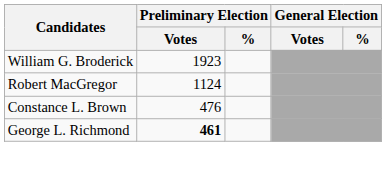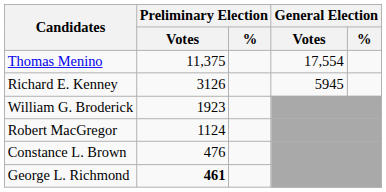 <table class=wikitable>
 <tr>
 <th colspan=1 rowspan=2><strong>Candidates</strong></th>
 <th colspan=2><strong>Preliminary Election</strong></th>
 <th colspan=2><strong>General Election</strong></th>
 </tr>
 <tr>
 <th>Votes</th>
 <th>%</th>
 <th>Votes</th>
 <th>%</th>
+</tr>
+<tr>
+<td><a href='#'>Thomas Menino</a></td>
+<td align="right">11,375</td>
+<td align="right"></td>
+<td align="right">17,554</td>
+<td align="right"></td>
+</tr>
+<tr>
+<td>Richard E. Kenney</td>
+<td align="right">3126</td>
+<td align="right"></td>
+<td align="right">5945</td>
+<td align="right"></td>
 </tr>
 <tr>
 <td>William G. Broderick</td>
 <td align="right">1923</td>
 <td align="right"></td>
 <td colspan=2 bgcolor=darkgray> </td>
 </tr>
 <tr>
 <td>Robert MacGregor</td>
 <td align="right">1124</td>
 <td align="right"></td>
 <td colspan=2 bgcolor=darkgray> </td>
 </tr>
 <tr>
 <td>Constance L. Brown</td>
 <td align="right">476</td>
 <td align="right"></td>
 <td colspan=2 bgcolor=darkgray> </td>
 </tr>
 <tr>
 <td>George L. Richmond</td>
 <td align="right"><strong>461</strong></td>
 <td align="right"></td>
 <td colspan=2 bgcolor=darkgray> </td>
 </tr>
 </table>
